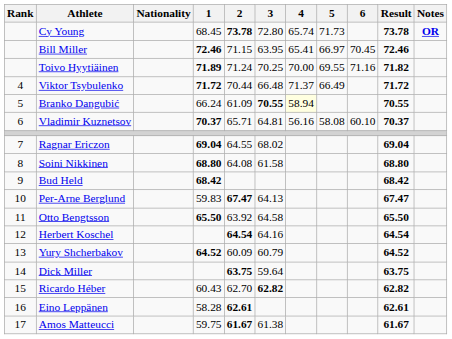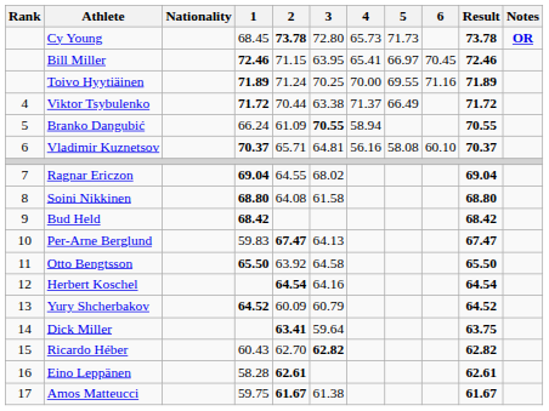 <table class="wikitable sortable" style="text-align:center">
 <tr>
 <th>Rank</th>
 <th>Athlete</th>
 <th>Nationality</th>
 <th>1</th>
 <th>2</th>
 <th>3</th>
 <th>4</th>
 <th>5</th>
 <th>6</th>
 <th>Result</th>
 <th>Notes</th>
 </tr>
 <tr>
 <td></td>
 <td align="left"><a href='#'>Cy Young</a></td>
 <td align=left></td>
 <td>68.45</td>
 <td><strong>73.78</strong></td>
 <td>72.80</td>
-<td>65.74</td>
+<td>65.73</td>
 <td>71.73</td>
 <td></td>
 <td><strong>73.78</strong></td>
 <td><strong><a href='#'>OR</a></strong></td>
 </tr>
 <tr>
 <td></td>
 <td align="left"><a href='#'>Bill Miller</a></td>
 <td align=left></td>
 <td><strong>72.46</strong></td>
 <td>71.15</td>
 <td>63.95</td>
 <td>65.41</td>
 <td>66.97</td>
 <td>70.45</td>
 <td><strong>72.46</strong></td>
 <td></td>
 </tr>
 <tr>
 <td></td>
 <td align="left"><a href='#'>Toivo Hyytiäinen</a></td>
 <td align="left"></td>
 <td><strong>71.89</strong></td>
 <td>71.24</td>
 <td>70.25</td>
 <td>70.00</td>
 <td>69.55</td>
 <td>71.16</td>
-<td><strong>71.82</strong></td>
+<td><strong>71.89</strong></td>
 <td></td>
 </tr>
 <tr>
 <td>4</td>
 <td align="left"><a href='#'>Viktor Tsybulenko</a></td>
 <td align="left"></td>
 <td><strong>71.72</strong></td>
 <td>70.44</td>
-<td>66.48</td>
+<td>63.38</td>
 <td>71.37</td>
 <td>66.49</td>
 <td></td>
 <td><strong>71.72</strong></td>
 <td></td>
 </tr>
 <tr>
 <td>5</td>
 <td align="left"><a href='#'>Branko Dangubić</a></td>
 <td align=left></td>
 <td>66.24</td>
 <td>61.09</td>
 <td><strong>70.55</strong></td>
-<td style="background: lightyellow;">58.94</td>
+<td>58.94</td>
 <td></td>
 <td></td>
 <td><strong>70.55</strong></td>
 <td></td>
 </tr>
 <tr>
 <td>6</td>
 <td align="left"><a href='#'>Vladimir Kuznetsov</a></td>
 <td align=left></td>
 <td><strong>70.37</strong></td>
 <td>65.71</td>
 <td>64.81</td>
 <td>56.16</td>
 <td>58.08</td>
 <td>60.10</td>
 <td><strong>70.37</strong></td>
 <td></td>
 </tr>
 <tr>
 <td colspan=11 bgcolor=lightgray></td>
 </tr>
 <tr>
 <td>7</td>
 <td align="left"><a href='#'>Ragnar Ericzon</a></td>
 <td align=left></td>
 <td><strong>69.04</strong></td>
 <td>64.55</td>
 <td>68.02</td>
 <td></td>
 <td></td>
 <td></td>
 <td><strong>69.04</strong></td>
 <td></td>
 </tr>
 <tr>
 <td>8</td>
 <td align="left"><a href='#'>Soini Nikkinen</a></td>
 <td align=left></td>
 <td><strong>68.80</strong></td>
 <td>64.08</td>
 <td>61.58</td>
 <td></td>
 <td></td>
 <td></td>
 <td><strong>68.80</strong></td>
 <td></td>
 </tr>
 <tr>
 <td>9</td>
 <td align="left"><a href='#'>Bud Held</a></td>
 <td align=left></td>
 <td><strong>68.42</strong></td>
 <td></td>
 <td></td>
 <td></td>
 <td></td>
 <td></td>
 <td><strong>68.42</strong></td>
 <td></td>
 </tr>
 <tr>
 <td>10</td>
 <td align="left"><a href='#'>Per-Arne Berglund</a></td>
 <td align="left"></td>
 <td>59.83</td>
 <td><strong>67.47</strong></td>
 <td>64.13</td>
 <td></td>
 <td></td>
 <td></td>
 <td><strong>67.47</strong></td>
 <td></td>
 </tr>
 <tr>
 <td>11</td>
 <td align="left"><a href='#'>Otto Bengtsson</a></td>
 <td align=left></td>
 <td><strong>65.50</strong></td>
 <td>63.92</td>
 <td>64.58</td>
 <td></td>
 <td></td>
 <td></td>
 <td><strong>65.50</strong></td>
 <td></td>
 </tr>
 <tr>
 <td>12</td>
 <td align="left"><a href='#'>Herbert Koschel</a></td>
 <td align=left></td>
 <td></td>
 <td><strong>64.54</strong></td>
 <td>64.16</td>
 <td></td>
 <td></td>
 <td></td>
 <td><strong>64.54</strong></td>
 <td></td>
 </tr>
 <tr>
 <td>13</td>
 <td align="left"><a href='#'>Yury Shcherbakov</a></td>
 <td align=left></td>
 <td><strong>64.52</strong></td>
 <td>60.09</td>
 <td>60.79</td>
 <td></td>
 <td></td>
 <td></td>
 <td><strong>64.52</strong></td>
 <td></td>
 </tr>
 <tr>
 <td>14</td>
 <td align="left"><a href='#'>Dick Miller</a></td>
 <td align=left></td>
 <td></td>
-<td><strong>63.75</strong></td>
+<td><strong>63.41</strong></td>
 <td>59.64</td>
 <td></td>
 <td></td>
 <td></td>
 <td><strong>63.75</strong></td>
 <td></td>
 </tr>
 <tr>
 <td>15</td>
 <td align="left"><a href='#'>Ricardo Héber</a></td>
 <td align=left></td>
 <td>60.43</td>
 <td>62.70</td>
 <td><strong>62.82</strong></td>
 <td></td>
 <td></td>
 <td></td>
 <td><strong>62.82</strong></td>
 <td></td>
 </tr>
 <tr>
 <td>16</td>
 <td align="left"><a href='#'>Eino Leppänen</a></td>
 <td align=left></td>
 <td>58.28</td>
 <td><strong>62.61</strong></td>
 <td></td>
 <td></td>
 <td></td>
 <td></td>
 <td><strong>62.61</strong></td>
 <td></td>
 </tr>
 <tr>
 <td>17</td>
 <td align="left"><a href='#'>Amos Matteucci</a></td>
 <td align=left></td>
 <td>59.75</td>
 <td><strong>61.67</strong></td>
 <td>61.38</td>
 <td></td>
 <td></td>
 <td></td>
 <td><strong>61.67</strong></td>
 <td></td>
 </tr>
 </table>
